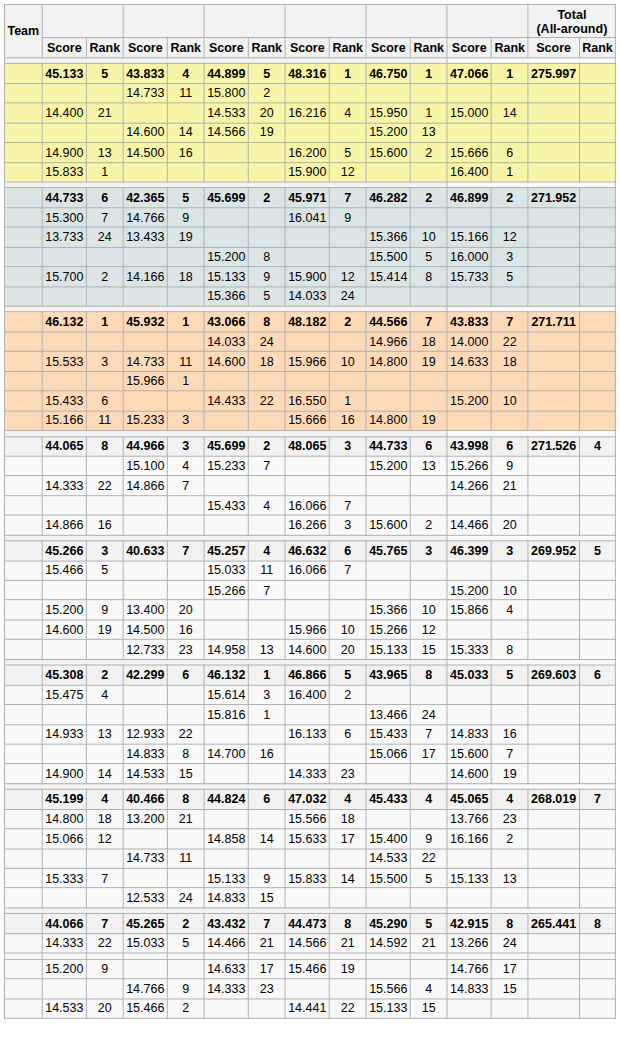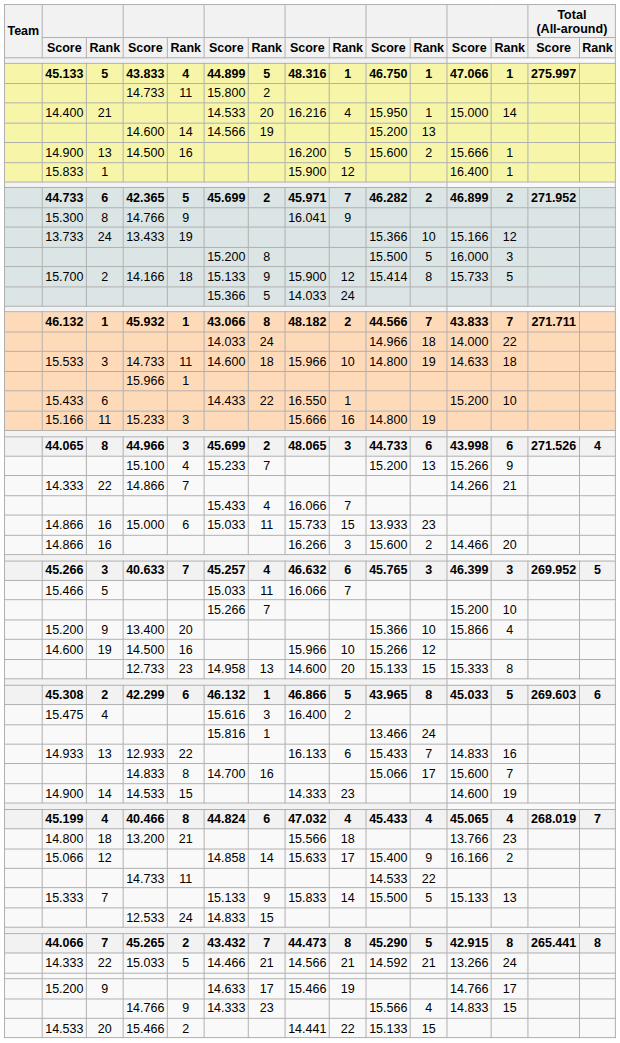 <table class="wikitable" style="text-align:center; font-size:85%">
 <tr>
 <th rowspan="2">Team</th>
 <th colspan="2" style="width:6em"></th>
 <th colspan="2" style="width:6em"></th>
 <th colspan="2" style="width:6em"></th>
 <th colspan="2" style="width:6em"></th>
 <th colspan="2" style="width:6em"></th>
 <th colspan="2" style="width:6em"></th>
 <th colspan="2" style="width:6em">Total<br>(All-around)</th>
 </tr>
 <tr>
 <th>Score</th>
 <th>Rank</th>
 <th>Score</th>
 <th>Rank</th>
 <th>Score</th>
 <th>Rank</th>
 <th>Score</th>
 <th>Rank</th>
 <th>Score</th>
 <th>Rank</th>
 <th>Score</th>
 <th>Rank</th>
 <th>Score</th>
 <th>Rank<br></th>
 </tr>
 <tr>
 <th colspan="11"></th>
 </tr>
 <tr>
 <th style="background:#F7F6A8;"></th>
 <th style="background:#F7F6A8;">45.133</th>
 <th style="background:#F7F6A8;">5</th>
 <th style="background:#F7F6A8;">43.833</th>
 <th style="background:#F7F6A8;">4</th>
 <th style="background:#F7F6A8;">44.899</th>
 <th style="background:#F7F6A8;">5</th>
 <th style="background:#F7F6A8;">48.316</th>
 <th style="background:#F7F6A8;">1</th>
 <th style="background:#F7F6A8;">46.750</th>
 <th style="background:#F7F6A8;">1</th>
 <th style="background:#F7F6A8;">47.066</th>
 <th style="background:#F7F6A8;">1</th>
 <th style="background:#F7F6A8;">275.997</th>
 <th style="background:#F7F6A8;"></th>
 </tr>
 <tr style="background:#F7F6A8;">
 <td align="left"></td>
 <td></td>
 <td></td>
 <td>14.733</td>
 <td>11</td>
 <td>15.800</td>
 <td>2</td>
 <td></td>
 <td></td>
 <td></td>
 <td></td>
 <td></td>
 <td></td>
 <td></td>
 <td></td>
 </tr>
 <tr style="background:#F7F6A8;">
 <td align="left"></td>
 <td>14.400</td>
 <td>21</td>
 <td></td>
 <td></td>
 <td>14.533</td>
 <td>20</td>
 <td>16.216</td>
 <td>4</td>
 <td>15.950</td>
 <td>1</td>
 <td>15.000</td>
 <td>14</td>
 <td></td>
 <td></td>
 </tr>
 <tr style="background:#F7F6A8;">
 <td align="left"></td>
 <td></td>
 <td></td>
 <td>14.600</td>
 <td>14</td>
 <td>14.566</td>
 <td>19</td>
 <td></td>
 <td></td>
 <td>15.200</td>
 <td>13</td>
 <td></td>
 <td></td>
 <td></td>
 <td></td>
 </tr>
 <tr style="background:#F7F6A8;">
 <td align="left"></td>
 <td>14.900</td>
 <td>13</td>
 <td>14.500</td>
 <td>16</td>
 <td></td>
 <td></td>
 <td>16.200</td>
 <td>5</td>
 <td>15.600</td>
 <td>2</td>
 <td>15.666</td>
-<td>6</td>
+<td>1</td>
 <td></td>
 <td></td>
 </tr>
 <tr style="background:#F7F6A8;">
 <td align="left"></td>
 <td>15.833</td>
 <td>1</td>
 <td></td>
 <td></td>
 <td></td>
 <td></td>
 <td>15.900</td>
 <td>12</td>
 <td></td>
 <td></td>
 <td>16.400</td>
 <td>1</td>
 <td></td>
 <td></td>
 </tr>
 <tr>
 <th colspan="11"></th>
 </tr>
 <tr>
 <th style="background:#DCE5E5;"></th>
 <th style="background:#DCE5E5;">44.733</th>
 <th style="background:#DCE5E5;">6</th>
 <th style="background:#DCE5E5;">42.365</th>
 <th style="background:#DCE5E5;">5</th>
 <th style="background:#DCE5E5;">45.699</th>
 <th style="background:#DCE5E5;">2</th>
 <th style="background:#DCE5E5;">45.971</th>
 <th style="background:#DCE5E5;">7</th>
 <th style="background:#DCE5E5;">46.282</th>
 <th style="background:#DCE5E5;">2</th>
 <th style="background:#DCE5E5;">46.899</th>
 <th style="background:#DCE5E5;">2</th>
 <th style="background:#DCE5E5;">271.952</th>
 <th style="background:#DCE5E5;"></th>
 </tr>
 <tr style="background:#DCE5E5;">
 <td align="left"></td>
 <td>15.300</td>
-<td>7</td>
+<td>8</td>
 <td>14.766</td>
 <td>9</td>
 <td></td>
 <td></td>
 <td>16.041</td>
 <td>9</td>
 <td></td>
 <td></td>
 <td></td>
 <td></td>
 <td></td>
 <td></td>
 </tr>
 <tr style="background:#DCE5E5;">
 <td align="left"></td>
 <td>13.733</td>
 <td>24</td>
 <td>13.433</td>
 <td>19</td>
 <td></td>
 <td></td>
 <td></td>
 <td></td>
 <td>15.366</td>
 <td>10</td>
 <td>15.166</td>
 <td>12</td>
 <td></td>
 <td></td>
 </tr>
 <tr style="background:#DCE5E5;">
 <td align="left"></td>
 <td></td>
 <td></td>
 <td></td>
 <td></td>
 <td>15.200</td>
 <td>8</td>
 <td></td>
 <td></td>
 <td>15.500</td>
 <td>5</td>
 <td>16.000</td>
 <td>3</td>
 <td></td>
 <td></td>
 </tr>
 <tr style="background:#DCE5E5;">
 <td align="left"></td>
 <td>15.700</td>
 <td>2</td>
 <td>14.166</td>
 <td>18</td>
 <td>15.133</td>
 <td>9</td>
 <td>15.900</td>
 <td>12</td>
 <td>15.414</td>
 <td>8</td>
 <td>15.733</td>
 <td>5</td>
 <td></td>
 <td></td>
 </tr>
 <tr style="background:#DCE5E5;">
 <td align="left"></td>
 <td></td>
 <td></td>
 <td></td>
 <td></td>
 <td>15.366</td>
 <td>5</td>
 <td>14.033</td>
 <td>24</td>
 <td></td>
 <td></td>
 <td></td>
 <td></td>
 <td></td>
 <td></td>
 </tr>
 <tr>
 <th colspan="11"></th>
 </tr>
 <tr>
 <th style="background:#FFDAB9;"></th>
 <th style="background:#FFDAB9;">46.132</th>
 <th style="background:#FFDAB9;">1</th>
 <th style="background:#FFDAB9;">45.932</th>
 <th style="background:#FFDAB9;">1</th>
 <th style="background:#FFDAB9;">43.066</th>
 <th style="background:#FFDAB9;">8</th>
 <th style="background:#FFDAB9;">48.182</th>
 <th style="background:#FFDAB9;">2</th>
 <th style="background:#FFDAB9;">44.566</th>
 <th style="background:#FFDAB9;">7</th>
 <th style="background:#FFDAB9;">43.833</th>
 <th style="background:#FFDAB9;">7</th>
 <th style="background:#FFDAB9;">271.711</th>
 <th style="background:#FFDAB9;"></th>
 </tr>
 <tr style="background:#FFDAB9;">
 <td align="left"></td>
 <td></td>
 <td></td>
 <td></td>
 <td></td>
 <td>14.033</td>
 <td>24</td>
 <td></td>
 <td></td>
 <td>14.966</td>
 <td>18</td>
 <td>14.000</td>
 <td>22</td>
 <td></td>
 <td></td>
 </tr>
 <tr style="background:#FFDAB9;">
 <td align="left"></td>
 <td>15.533</td>
 <td>3</td>
 <td>14.733</td>
 <td>11</td>
 <td>14.600</td>
 <td>18</td>
 <td>15.966</td>
 <td>10</td>
 <td>14.800</td>
 <td>19</td>
 <td>14.633</td>
 <td>18</td>
 <td></td>
 <td></td>
 </tr>
 <tr style="background:#FFDAB9;">
 <td align="left"></td>
 <td></td>
 <td></td>
 <td>15.966</td>
 <td>1</td>
 <td></td>
 <td></td>
 <td></td>
 <td></td>
 <td></td>
 <td></td>
 <td></td>
 <td></td>
 <td></td>
 <td></td>
 </tr>
 <tr style="background:#FFDAB9;">
 <td align="left"></td>
 <td>15.433</td>
 <td>6</td>
 <td></td>
 <td></td>
 <td>14.433</td>
 <td>22</td>
 <td>16.550</td>
 <td>1</td>
 <td></td>
 <td></td>
 <td>15.200</td>
 <td>10</td>
 <td></td>
 <td></td>
 </tr>
 <tr style="background:#FFDAB9;">
 <td align="left"></td>
 <td>15.166</td>
 <td>11</td>
 <td>15.233</td>
 <td>3</td>
 <td></td>
 <td></td>
 <td>15.666</td>
 <td>16</td>
 <td>14.800</td>
 <td>19</td>
 <td></td>
 <td></td>
 <td></td>
 <td></td>
 </tr>
 <tr>
 <th colspan="11"></th>
 </tr>
 <tr>
 <th></th>
 <th>44.065</th>
 <th>8</th>
 <th>44.966</th>
 <th>3</th>
 <th>45.699</th>
 <th>2</th>
 <th>48.065</th>
 <th>3</th>
 <th>44.733</th>
 <th>6</th>
 <th>43.998</th>
 <th>6</th>
 <th>271.526</th>
 <th>4</th>
 </tr>
 <tr>
 <td align="left"></td>
 <td></td>
 <td></td>
 <td>15.100</td>
 <td>4</td>
 <td>15.233</td>
 <td>7</td>
 <td></td>
 <td></td>
 <td>15.200</td>
 <td>13</td>
 <td>15.266</td>
 <td>9</td>
 <td></td>
 <td></td>
 </tr>
 <tr>
 <td align="left"></td>
 <td>14.333</td>
 <td>22</td>
 <td>14.866</td>
 <td>7</td>
 <td></td>
 <td></td>
 <td></td>
 <td></td>
 <td></td>
 <td></td>
 <td>14.266</td>
 <td>21</td>
 <td></td>
 <td></td>
 </tr>
 <tr>
 <td align="left"></td>
 <td></td>
 <td></td>
 <td></td>
 <td></td>
 <td>15.433</td>
 <td>4</td>
 <td>16.066</td>
 <td>7</td>
 <td></td>
 <td></td>
 <td></td>
 <td></td>
 <td></td>
 <td></td>
 </tr>
 <tr>
 <td align="left"></td>
 <td>14.866</td>
 <td>16</td>
+<td>15.000</td>
+<td>6</td>
+<td>15.033</td>
+<td>11</td>
+<td>15.733</td>
+<td>15</td>
+<td>13.933</td>
+<td>23</td>
+<td></td>
+<td></td>
+<td></td>
+<td></td>
+</tr>
+<tr>
+<td align="left"></td>
+<td>14.866</td>
+<td>16</td>
 <td></td>
 <td></td>
 <td></td>
 <td></td>
 <td>16.266</td>
 <td>3</td>
 <td>15.600</td>
 <td>2</td>
 <td>14.466</td>
 <td>20</td>
 <td></td>
 <td></td>
 </tr>
 <tr>
 <th colspan="11"></th>
 </tr>
 <tr>
 <th></th>
 <th>45.266</th>
 <th>3</th>
 <th>40.633</th>
 <th>7</th>
 <th>45.257</th>
 <th>4</th>
 <th>46.632</th>
 <th>6</th>
 <th>45.765</th>
 <th>3</th>
 <th>46.399</th>
 <th>3</th>
 <th>269.952</th>
 <th>5</th>
 </tr>
 <tr>
 <td align="left"></td>
 <td>15.466</td>
 <td>5</td>
 <td></td>
 <td></td>
 <td>15.033</td>
 <td>11</td>
 <td>16.066</td>
 <td>7</td>
 <td></td>
 <td></td>
 <td></td>
 <td></td>
 <td></td>
 <td></td>
 </tr>
 <tr>
 <td align="left"></td>
 <td></td>
 <td></td>
 <td></td>
 <td></td>
 <td>15.266</td>
 <td>7</td>
 <td></td>
 <td></td>
 <td></td>
 <td></td>
 <td>15.200</td>
 <td>10</td>
 <td></td>
 <td></td>
 </tr>
 <tr>
 <td align="left"></td>
 <td>15.200</td>
 <td>9</td>
 <td>13.400</td>
 <td>20</td>
 <td></td>
 <td></td>
 <td></td>
 <td></td>
 <td>15.366</td>
 <td>10</td>
 <td>15.866</td>
 <td>4</td>
 <td></td>
 <td></td>
 </tr>
 <tr>
 <td align="left"></td>
 <td>14.600</td>
 <td>19</td>
 <td>14.500</td>
 <td>16</td>
 <td></td>
 <td></td>
 <td>15.966</td>
 <td>10</td>
 <td>15.266</td>
 <td>12</td>
 <td></td>
 <td></td>
 <td></td>
 <td></td>
 </tr>
 <tr>
 <td align="left"></td>
 <td></td>
 <td></td>
 <td>12.733</td>
 <td>23</td>
 <td>14.958</td>
 <td>13</td>
 <td>14.600</td>
 <td>20</td>
 <td>15.133</td>
 <td>15</td>
 <td>15.333</td>
 <td>8</td>
 <td></td>
 <td></td>
 </tr>
 <tr>
 <th colspan="11"></th>
 </tr>
 <tr>
 <th></th>
 <th>45.308</th>
 <th>2</th>
 <th>42.299</th>
 <th>6</th>
 <th>46.132</th>
 <th>1</th>
 <th>46.866</th>
 <th>5</th>
 <th>43.965</th>
 <th>8</th>
 <th>45.033</th>
 <th>5</th>
 <th>269.603</th>
 <th>6</th>
 </tr>
 <tr>
 <td align="left"></td>
 <td>15.475</td>
 <td>4</td>
 <td></td>
 <td></td>
-<td>15.614</td>
+<td>15.616</td>
 <td>3</td>
 <td>16.400</td>
 <td>2</td>
 <td></td>
 <td></td>
 <td></td>
 <td></td>
 <td></td>
 <td></td>
 </tr>
 <tr>
 <td align="left"></td>
 <td></td>
 <td></td>
 <td></td>
 <td></td>
 <td>15.816</td>
 <td>1</td>
 <td></td>
 <td></td>
 <td>13.466</td>
 <td>24</td>
 <td></td>
 <td></td>
 <td></td>
 <td></td>
 </tr>
 <tr>
 <td align="left"></td>
 <td>14.933</td>
 <td>13</td>
 <td>12.933</td>
 <td>22</td>
 <td></td>
 <td></td>
 <td>16.133</td>
 <td>6</td>
 <td>15.433</td>
 <td>7</td>
 <td>14.833</td>
 <td>16</td>
 <td></td>
 <td></td>
 </tr>
 <tr>
 <td align="left"></td>
 <td></td>
 <td></td>
 <td>14.833</td>
 <td>8</td>
 <td>14.700</td>
 <td>16</td>
 <td></td>
 <td></td>
 <td>15.066</td>
 <td>17</td>
 <td>15.600</td>
 <td>7</td>
 <td></td>
 <td></td>
 </tr>
 <tr>
 <td align="left"></td>
 <td>14.900</td>
 <td>14</td>
 <td>14.533</td>
 <td>15</td>
 <td></td>
 <td></td>
 <td>14.333</td>
 <td>23</td>
 <td></td>
 <td></td>
 <td>14.600</td>
 <td>19</td>
 <td></td>
 <td></td>
 </tr>
 <tr>
 <th colspan="11"></th>
 </tr>
 <tr>
 <th></th>
 <th>45.199</th>
 <th>4</th>
 <th>40.466</th>
 <th>8</th>
 <th>44.824</th>
 <th>6</th>
 <th>47.032</th>
 <th>4</th>
 <th>45.433</th>
 <th>4</th>
 <th>45.065</th>
 <th>4</th>
 <th>268.019</th>
 <th>7</th>
 </tr>
 <tr>
 <td align="left"></td>
 <td>14.800</td>
 <td>18</td>
 <td>13.200</td>
 <td>21</td>
 <td></td>
 <td></td>
 <td>15.566</td>
 <td>18</td>
 <td></td>
 <td></td>
 <td>13.766</td>
 <td>23</td>
 <td></td>
 <td></td>
 </tr>
 <tr>
 <td align="left"></td>
 <td>15.066</td>
 <td>12</td>
 <td></td>
 <td></td>
 <td>14.858</td>
 <td>14</td>
 <td>15.633</td>
 <td>17</td>
 <td>15.400</td>
 <td>9</td>
 <td>16.166</td>
 <td>2</td>
 <td></td>
 <td></td>
 </tr>
 <tr>
 <td align="left"></td>
 <td></td>
 <td></td>
 <td>14.733</td>
 <td>11</td>
 <td></td>
 <td></td>
 <td></td>
 <td></td>
 <td>14.533</td>
 <td>22</td>
 <td></td>
 <td></td>
 <td></td>
 <td></td>
 </tr>
 <tr>
 <td align="left"></td>
 <td>15.333</td>
 <td>7</td>
 <td></td>
 <td></td>
 <td>15.133</td>
 <td>9</td>
 <td>15.833</td>
 <td>14</td>
 <td>15.500</td>
 <td>5</td>
 <td>15.133</td>
 <td>13</td>
 <td></td>
 <td></td>
 </tr>
 <tr>
 <td align="left"></td>
 <td></td>
 <td></td>
 <td>12.533</td>
 <td>24</td>
 <td>14.833</td>
 <td>15</td>
 <td></td>
 <td></td>
 <td></td>
 <td></td>
 <td></td>
 <td></td>
 <td></td>
 <td></td>
 </tr>
 <tr>
 <th colspan="11"></th>
 </tr>
 <tr>
 <th></th>
 <th>44.066</th>
 <th>7</th>
 <th>45.265</th>
 <th>2</th>
 <th>43.432</th>
 <th>7</th>
 <th>44.473</th>
 <th>8</th>
 <th>45.290</th>
 <th>5</th>
 <th>42.915</th>
 <th>8</th>
 <th>265.441</th>
 <th>8</th>
 </tr>
 <tr>
 <td align="left"></td>
 <td>14.333</td>
 <td>22</td>
 <td>15.033</td>
 <td>5</td>
 <td>14.466</td>
 <td>21</td>
 <td>14.566</td>
 <td>21</td>
 <td>14.592</td>
 <td>21</td>
 <td>13.266</td>
 <td>24</td>
 <td></td>
 <td></td>
 </tr>
 <tr>
 <td align="left"></td>
 <td></td>
 <td></td>
 <td></td>
 <td></td>
 <td></td>
 <td></td>
 <td></td>
 <td></td>
 <td></td>
 <td></td>
 <td></td>
 <td></td>
 <td></td>
 <td></td>
 </tr>
 <tr>
 <td align="left"></td>
 <td>15.200</td>
 <td>9</td>
 <td></td>
 <td></td>
 <td>14.633</td>
 <td>17</td>
 <td>15.466</td>
 <td>19</td>
 <td></td>
 <td></td>
 <td>14.766</td>
 <td>17</td>
 <td></td>
 <td></td>
 </tr>
 <tr>
 <td align="left"></td>
 <td></td>
 <td></td>
 <td>14.766</td>
 <td>9</td>
 <td>14.333</td>
 <td>23</td>
 <td></td>
 <td></td>
 <td>15.566</td>
 <td>4</td>
 <td>14.833</td>
 <td>15</td>
 <td></td>
 <td></td>
 </tr>
 <tr>
 <td align="left"></td>
 <td>14.533</td>
 <td>20</td>
 <td>15.466</td>
 <td>2</td>
 <td></td>
 <td></td>
 <td>14.441</td>
 <td>22</td>
 <td>15.133</td>
 <td>15</td>
 <td></td>
 <td></td>
 <td></td>
 <td></td>
 </tr>
 </table>
